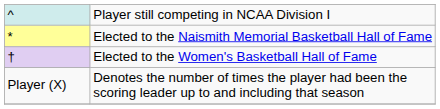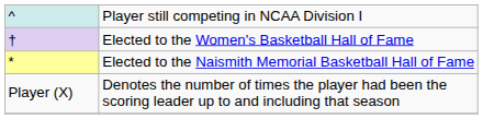 <table class="wikitable">
 <tr>
 <td style="background-color:#cfecec; width:6em">^</td>
 <td>Player still competing in NCAA Division I</td>
 </tr>
 <tr>
+<td style="background-color:#E0CEF2; width:6em">†</td>
+<td>Elected to the <a href='#'>Women's Basketball Hall of Fame</a></td>
+</tr>
+<tr>
 <td style="background-color:#FFFF99; width:6em">*</td>
 <td>Elected to the <a href='#'>Naismith Memorial Basketball Hall of Fame</a></td>
-</tr>
-<tr>
-<td style="background-color:#E0CEF2; width:6em">†</td>
-<td>Elected to the <a href='#'>Women's Basketball Hall of Fame</a></td>
 </tr>
 <tr>
 <td>Player (X)</td>
 <td>Denotes the number of times the player had been the<br>scoring leader up to and including that season</td>
 </tr>
 <tr>
 </tr>
 </table>
